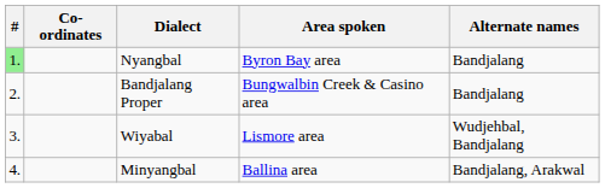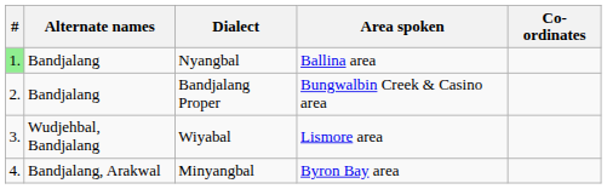 <table class="wikitable">
 <tr>
 <th>#</th>
-<th>Co-ordinates</th>
+<th>Alternate names</th>
 <th>Dialect</th>
 <th>Area spoken</th>
-<th>Alternate names</th>
+<th>Co-ordinates</th>
 </tr>
 <tr>
 <td style="background: lightgreen;">1.</td>
+<td>Bandjalang</td>
+<td>Nyangbal</td>
+<td><a href='#'>Ballina</a> area</td>
 <td></td>
-<td>Nyangbal</td>
-<td><a href='#'>Byron Bay</a> area</td>
-<td>Bandjalang</td>
 </tr>
 <tr>
 <td>2.</td>
-<td></td>
+<td>Bandjalang</td>
 <td>Bandjalang Proper</td>
 <td><a href='#'>Bungwalbin</a> Creek & Casino area</td>
-<td>Bandjalang</td>
+<td></td>
 </tr>
 <tr>
 <td>3.</td>
-<td></td>
+<td>Wudjehbal, Bandjalang</td>
 <td>Wiyabal</td>
 <td><a href='#'>Lismore</a> area</td>
-<td>Wudjehbal, Bandjalang</td>
+<td></td>
 </tr>
 <tr>
 <td>4.</td>
+<td>Bandjalang, Arakwal</td>
+<td>Minyangbal</td>
+<td><a href='#'>Byron Bay</a> area</td>
 <td></td>
-<td>Minyangbal</td>
-<td><a href='#'>Ballina</a> area</td>
-<td>Bandjalang, Arakwal</td>
 </tr>
 </table>
